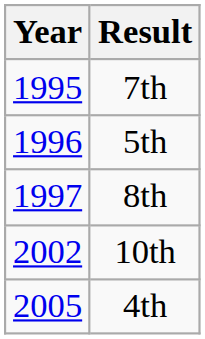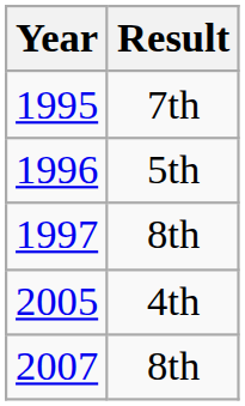 <table class="wikitable" style="text-align:center">
 <tr>
 <th>Year</th>
 <th>Result</th>
 </tr>
 <tr>
 <td><a href='#'>1995</a></td>
 <td>7th</td>
 </tr>
 <tr>
 <td><a href='#'>1996</a></td>
 <td>5th</td>
 </tr>
 <tr>
 <td><a href='#'>1997</a></td>
 <td>8th</td>
 </tr>
 <tr>
-<td><a href='#'>2002</a></td>
-<td>10th</td>
-</tr>
-<tr>
 <td><a href='#'>2005</a></td>
 <td>4th</td>
 </tr>
+<tr>
+<td><a href='#'>2007</a></td>
+<td>8th</td>
+</tr>
 </table>
